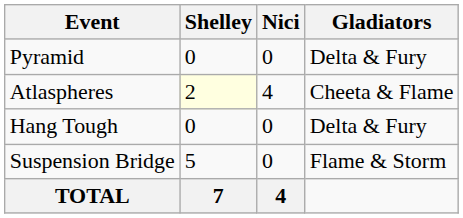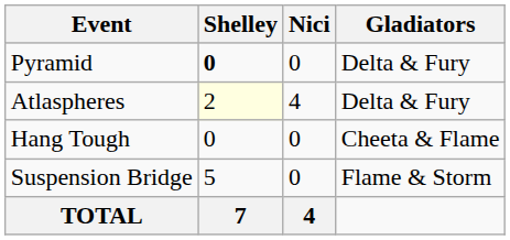 <table class="wikitable">
 <tr>
 <th>Event</th>
 <th>Shelley</th>
 <th>Nici</th>
 <th>Gladiators</th>
 </tr>
 <tr>
 <td>Pyramid</td>
-<td>0</td>
+<td><strong>0</strong></td>
 <td>0</td>
 <td>Delta & Fury</td>
 </tr>
 <tr>
 <td>Atlaspheres</td>
 <td style="background: lightyellow;">2</td>
 <td>4</td>
-<td>Cheeta & Flame</td>
+<td>Delta & Fury</td>
 </tr>
 <tr>
 <td>Hang Tough</td>
 <td>0</td>
 <td>0</td>
-<td>Delta & Fury</td>
+<td>Cheeta & Flame</td>
 </tr>
 <tr>
 <td>Suspension Bridge</td>
 <td>5</td>
 <td>0</td>
 <td>Flame & Storm</td>
 </tr>
 <tr>
 <th>TOTAL</th>
 <th>7</th>
 <th>4</th>
 </tr>
 </table>
